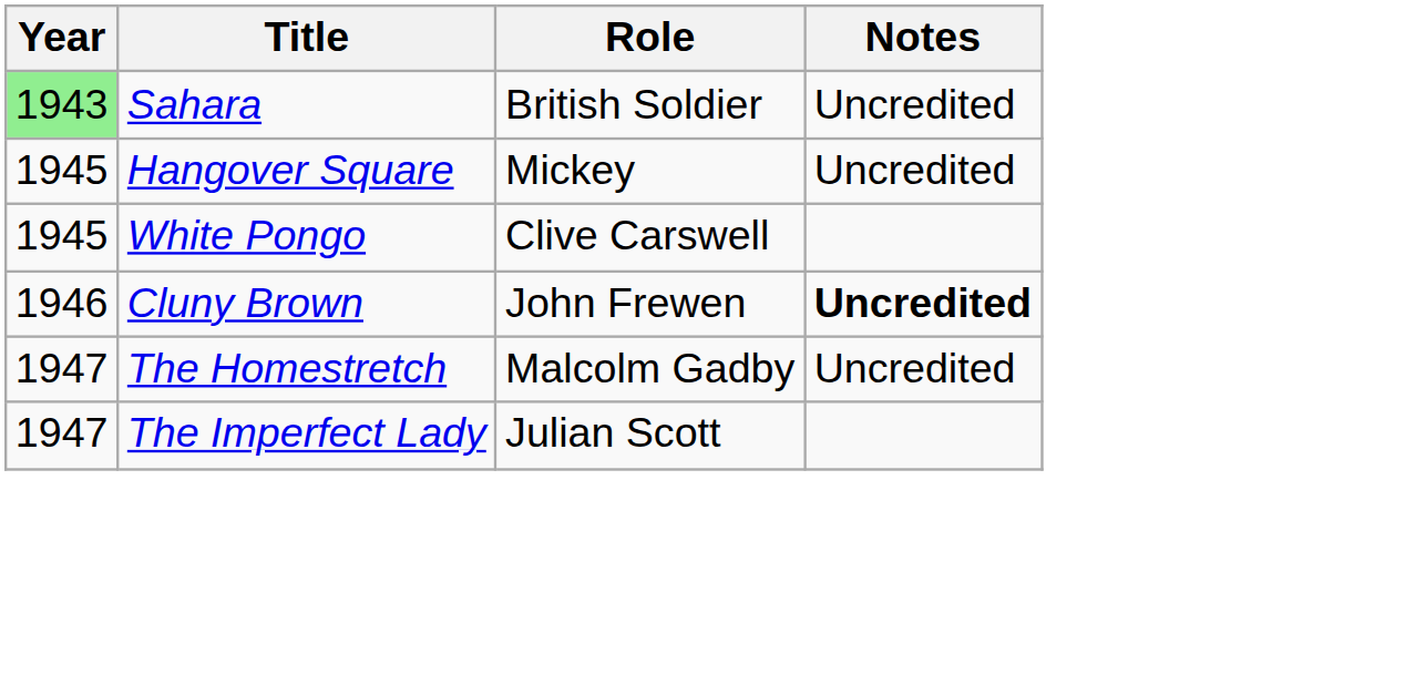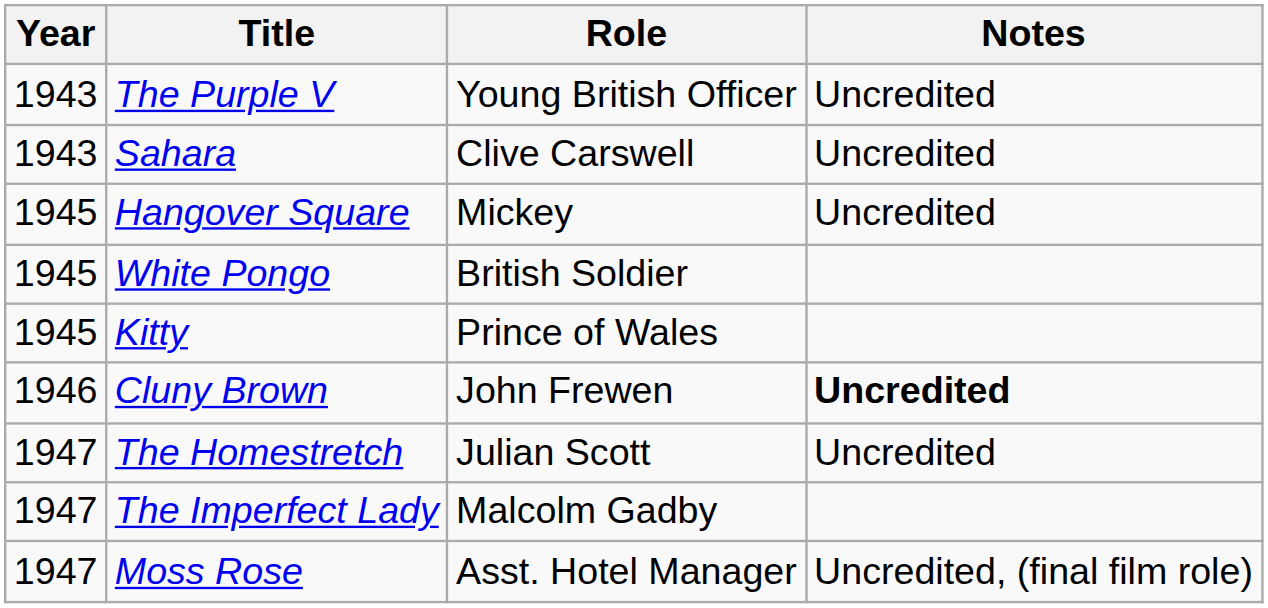 <table class="wikitable">
 <tr>
 <th>Year</th>
 <th>Title</th>
 <th>Role</th>
 <th>Notes</th>
 </tr>
 <tr>
-<td style="background: lightgreen;">1943</td>
+<td>1943</td>
+<td><em><a href='#'>The Purple V</a></em></td>
+<td>Young British Officer</td>
+<td>Uncredited</td>
+</tr>
+<tr>
+<td>1943</td>
 <td><em><a href='#'>Sahara</a></em></td>
-<td>British Soldier</td>
+<td>Clive Carswell</td>
 <td>Uncredited</td>
 </tr>
 <tr>
 <td>1945</td>
 <td><em><a href='#'>Hangover Square</a></em></td>
 <td>Mickey</td>
 <td>Uncredited</td>
 </tr>
 <tr>
 <td>1945</td>
 <td><em><a href='#'>White Pongo</a></em></td>
-<td>Clive Carswell</td>
+<td>British Soldier</td>
+<td></td>
+</tr>
+<tr>
+<td>1945</td>
+<td><em><a href='#'>Kitty</a></em></td>
+<td>Prince of Wales</td>
 <td></td>
 </tr>
 <tr>
 <td>1946</td>
 <td><em><a href='#'>Cluny Brown</a></em></td>
 <td>John Frewen</td>
 <td><strong>Uncredited</strong></td>
 </tr>
 <tr>
 <td>1947</td>
 <td><em><a href='#'>The Homestretch</a></em></td>
-<td>Malcolm Gadby</td>
+<td>Julian Scott</td>
 <td>Uncredited</td>
 </tr>
 <tr>
 <td>1947</td>
 <td><em><a href='#'>The Imperfect Lady</a></em></td>
-<td>Julian Scott</td>
+<td>Malcolm Gadby</td>
 <td></td>
 </tr>
+<tr>
+<td>1947</td>
+<td><em><a href='#'>Moss Rose</a></em></td>
+<td>Asst. Hotel Manager</td>
+<td>Uncredited, (final film role)</td>
+</tr>
 </table>
